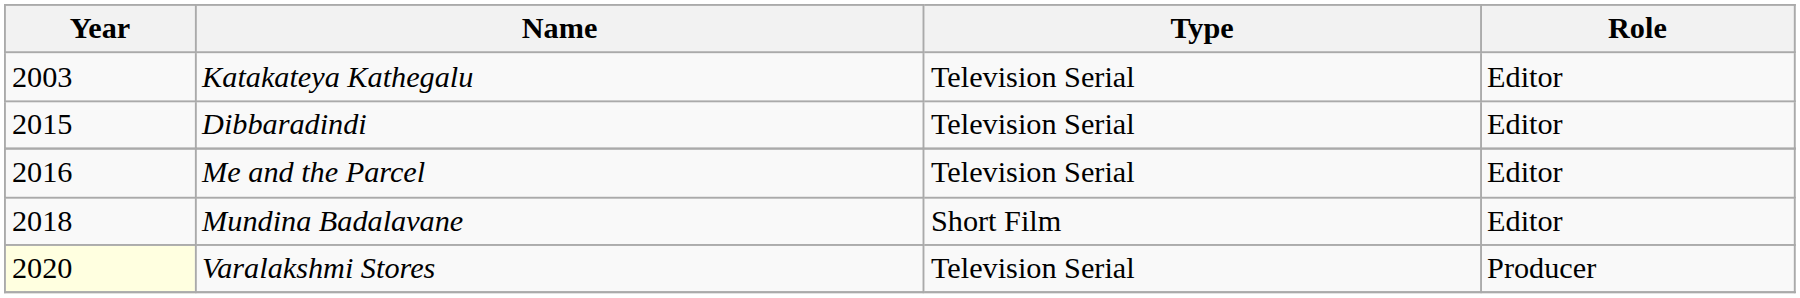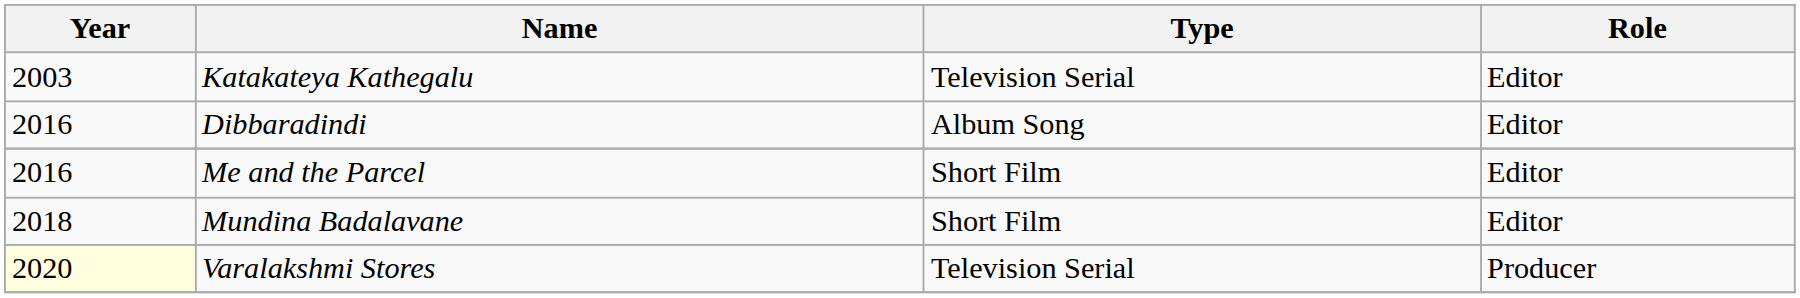 <table class="wikitable" style="width:75%">
 <tr>
 <th>Year</th>
 <th>Name</th>
 <th>Type</th>
 <th>Role</th>
 </tr>
 <tr>
 <td>2003</td>
 <td><em>Katakateya Kathegalu</em></td>
 <td>Television Serial</td>
 <td>Editor</td>
 </tr>
 <tr>
-<td>2015</td>
+<td>2016</td>
 <td><em>Dibbaradindi</em></td>
-<td>Television Serial</td>
+<td>Album Song</td>
 <td>Editor</td>
 </tr>
 <tr>
 </tr>
 <tr>
 <td>2016</td>
 <td><em>Me and the Parcel</em></td>
-<td>Television Serial</td>
+<td>Short Film</td>
 <td>Editor</td>
 </tr>
 <tr>
 <td>2018</td>
 <td><em>Mundina Badalavane</em></td>
 <td>Short Film</td>
 <td>Editor</td>
 </tr>
 <tr>
 <td style="background: lightyellow;">2020</td>
 <td><em>Varalakshmi Stores</em></td>
 <td>Television Serial</td>
 <td>Producer</td>
 </tr>
 <tr>
 </tr>
 </table>
